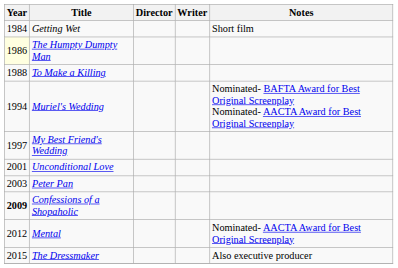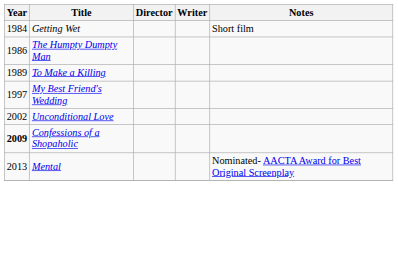 <table class="wikitable">
 <tr>
 <th>Year</th>
 <th>Title</th>
 <th>Director</th>
 <th>Writer</th>
 <th>Notes</th>
 </tr>
 <tr>
 <td>1984</td>
 <td><em>Getting Wet</em></td>
 <td></td>
 <td></td>
 <td>Short film</td>
 </tr>
 <tr>
-<td style="background: lightyellow;">1986</td>
+<td>1986</td>
 <td><em><a href='#'>The Humpty Dumpty Man</a></em></td>
 <td></td>
 <td></td>
 <td></td>
 </tr>
 <tr>
-<td>1988</td>
+<td>1989</td>
 <td><em><a href='#'>To Make a Killing</a></em></td>
 <td></td>
 <td></td>
 <td></td>
-</tr>
-<tr>
-<td>1994</td>
-<td><em><a href='#'>Muriel's Wedding</a></em></td>
-<td></td>
-<td></td>
-<td>Nominated- <a href='#'>BAFTA Award for Best Original Screenplay</a><br>Nominated- <a href='#'>AACTA Award for Best Original Screenplay</a></td>
 </tr>
 <tr>
 <td>1997</td>
 <td><em><a href='#'>My Best Friend's Wedding</a></em></td>
 <td></td>
 <td></td>
 <td></td>
 </tr>
 <tr>
-<td>2001</td>
+<td>2002</td>
 <td><em><a href='#'>Unconditional Love</a></em></td>
-<td></td>
-<td></td>
-<td></td>
-</tr>
-<tr>
-<td>2003</td>
-<td><em><a href='#'>Peter Pan</a></em></td>
 <td></td>
 <td></td>
 <td></td>
 </tr>
 <tr>
 <td><strong>2009</strong></td>
 <td><em><a href='#'>Confessions of a Shopaholic</a></em></td>
 <td></td>
 <td></td>
 <td></td>
 </tr>
 <tr>
-<td>2012</td>
+<td>2013</td>
 <td><em><a href='#'>Mental</a></em></td>
 <td></td>
 <td></td>
 <td>Nominated- <a href='#'>AACTA Award for Best Original Screenplay</a></td>
 </tr>
 <tr>
-<td>2015</td>
-<td><em><a href='#'>The Dressmaker</a></em></td>
-<td></td>
-<td></td>
-<td>Also executive producer</td>
-</tr>
-<tr>
 </tr>
 </table>
